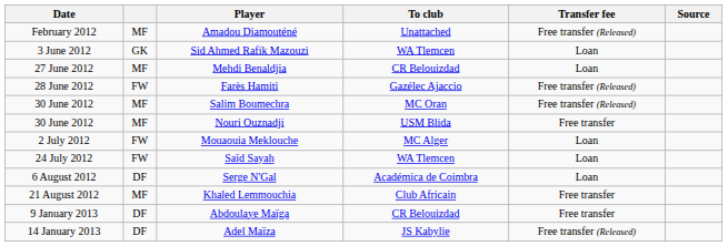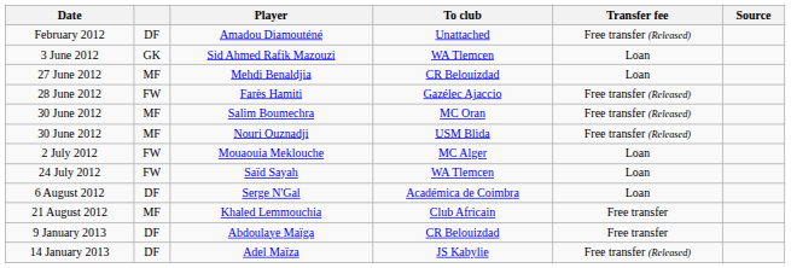 <table class="wikitable sortable" style="width:70%; text-align:center; font-size:85%; text-align:centre;">
 <tr>
 <th>Date</th>
 <th></th>
 <th>Player</th>
 <th>To club</th>
 <th>Transfer fee</th>
 <th>Source</th>
 </tr>
 <tr>
 <td>February 2012</td>
-<td>MF</td>
+<td>DF</td>
 <td> <a href='#'>Amadou Diamouténé</a></td>
 <td><a href='#'>Unattached</a></td>
 <td>Free transfer <small><em>(Released)</em></small></td>
 <td></td>
 </tr>
 <tr>
 <td>3 June 2012</td>
 <td>GK</td>
 <td> <a href='#'>Sid Ahmed Rafik Mazouzi</a></td>
 <td><a href='#'>WA Tlemcen</a></td>
 <td>Loan</td>
 <td></td>
 </tr>
 <tr>
 <td>27 June 2012</td>
 <td>MF</td>
 <td> <a href='#'>Mehdi Benaldjia</a></td>
 <td><a href='#'>CR Belouizdad</a></td>
 <td>Loan</td>
 <td></td>
 </tr>
 <tr>
 <td>28 June 2012</td>
 <td>FW</td>
 <td> <a href='#'>Farès Hamiti</a></td>
 <td> <a href='#'>Gazélec Ajaccio</a></td>
 <td>Free transfer <small><em>(Released)</em></small></td>
 <td></td>
 </tr>
 <tr>
 <td>30 June 2012</td>
 <td>MF</td>
 <td> <a href='#'>Salim Boumechra</a></td>
 <td><a href='#'>MC Oran</a></td>
 <td>Free transfer <small><em>(Released)</em></small></td>
 <td></td>
 </tr>
 <tr>
 <td>30 June 2012</td>
 <td>MF</td>
 <td> <a href='#'>Nouri Ouznadji</a></td>
 <td><a href='#'>USM Blida</a></td>
-<td>Free transfer</td>
+<td>Free transfer <small><em>(Released)</em></small></td>
 <td></td>
 </tr>
 <tr>
 <td>2 July 2012</td>
 <td>FW</td>
 <td> <a href='#'>Mouaouia Meklouche</a></td>
 <td><a href='#'>MC Alger</a></td>
 <td>Loan</td>
 <td></td>
 </tr>
 <tr>
 <td>24 July 2012</td>
 <td>FW</td>
 <td> <a href='#'>Saïd Sayah</a></td>
 <td><a href='#'>WA Tlemcen</a></td>
 <td>Loan</td>
 <td></td>
 </tr>
 <tr>
 <td>6 August 2012</td>
 <td>DF</td>
 <td> <a href='#'>Serge N'Gal</a></td>
 <td> <a href='#'>Académica de Coimbra</a></td>
 <td>Loan</td>
 <td></td>
 </tr>
 <tr>
 <td>21 August 2012</td>
 <td>MF</td>
 <td> <a href='#'>Khaled Lemmouchia</a></td>
 <td> <a href='#'>Club Africain</a></td>
 <td>Free transfer</td>
 <td></td>
 </tr>
 <tr>
 <td>9 January 2013</td>
 <td>DF</td>
 <td> <a href='#'>Abdoulaye Maïga</a></td>
 <td><a href='#'>CR Belouizdad</a></td>
 <td>Free transfer</td>
 <td></td>
 </tr>
 <tr>
 <td>14 January 2013</td>
 <td>DF</td>
 <td> <a href='#'>Adel Maïza</a></td>
 <td><a href='#'>JS Kabylie</a></td>
 <td>Free transfer <small><em>(Released)</em></small></td>
 <td></td>
 </tr>
 </table>
